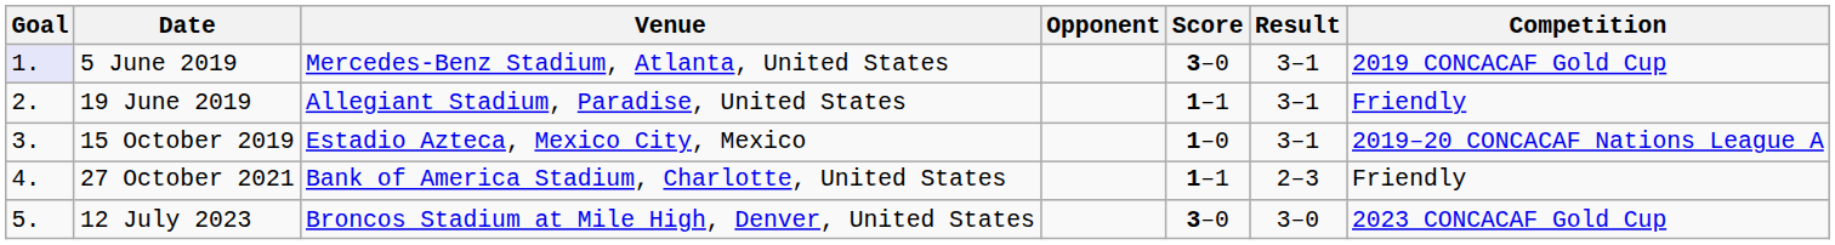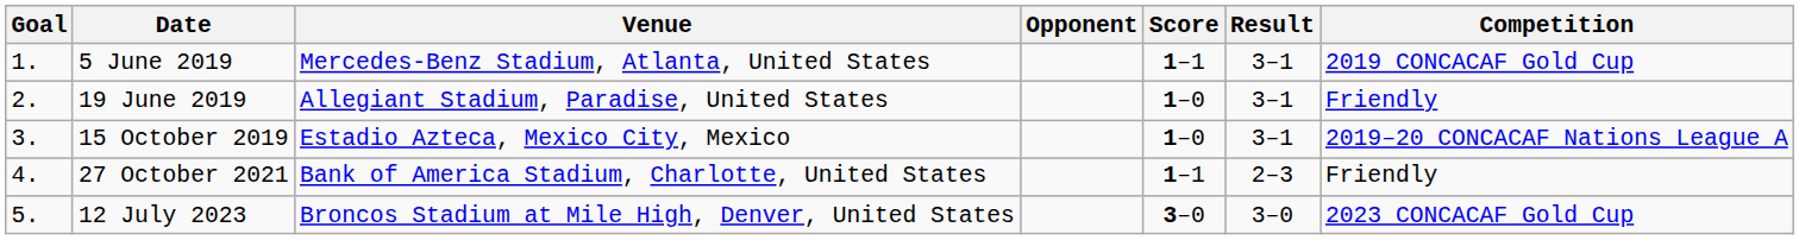 <table class="wikitable plainrowheaders sortable">
 <tr>
 <th>Goal</th>
 <th>Date</th>
 <th>Venue</th>
 <th>Opponent</th>
 <th>Score</th>
 <th>Result</th>
 <th>Competition</th>
 </tr>
 <tr>
-<td style="background: lavender;">1.</td>
+<td>1.</td>
 <td>5 June 2019</td>
 <td><a href='#'>Mercedes-Benz Stadium</a>, <a href='#'>Atlanta</a>, United States</td>
 <td></td>
-<td align=center><strong>3</strong>–0</td>
+<td align=center><strong>1</strong>–1</td>
 <td align=center>3–1</td>
 <td><a href='#'>2019 CONCACAF Gold Cup</a></td>
 </tr>
 <tr>
 <td>2.</td>
 <td>19 June 2019</td>
 <td><a href='#'>Allegiant Stadium</a>, <a href='#'>Paradise</a>, United States</td>
 <td></td>
-<td align=center><strong>1</strong>–1</td>
+<td align=center><strong>1</strong>–0</td>
 <td align=center>3–1</td>
 <td><a href='#'>Friendly</a></td>
 </tr>
 <tr>
 <td>3.</td>
 <td>15 October 2019</td>
 <td><a href='#'>Estadio Azteca</a>, <a href='#'>Mexico City</a>, Mexico</td>
 <td></td>
 <td align=center><strong>1</strong>–0</td>
 <td align=center>3–1</td>
 <td><a href='#'>2019–20 CONCACAF Nations League A</a></td>
 </tr>
 <tr>
 <td>4.</td>
 <td>27 October 2021</td>
 <td><a href='#'>Bank of America Stadium</a>, <a href='#'>Charlotte</a>, United States</td>
 <td></td>
 <td align=center><strong>1</strong>–1</td>
 <td align=center>2–3</td>
 <td>Friendly</td>
 </tr>
 <tr>
 <td>5.</td>
 <td>12 July 2023</td>
 <td><a href='#'>Broncos Stadium at Mile High</a>, <a href='#'>Denver</a>, United States</td>
 <td></td>
 <td align=center><strong>3</strong>–0</td>
 <td align=center>3–0</td>
 <td><a href='#'>2023 CONCACAF Gold Cup</a></td>
 </tr>
 </table>
